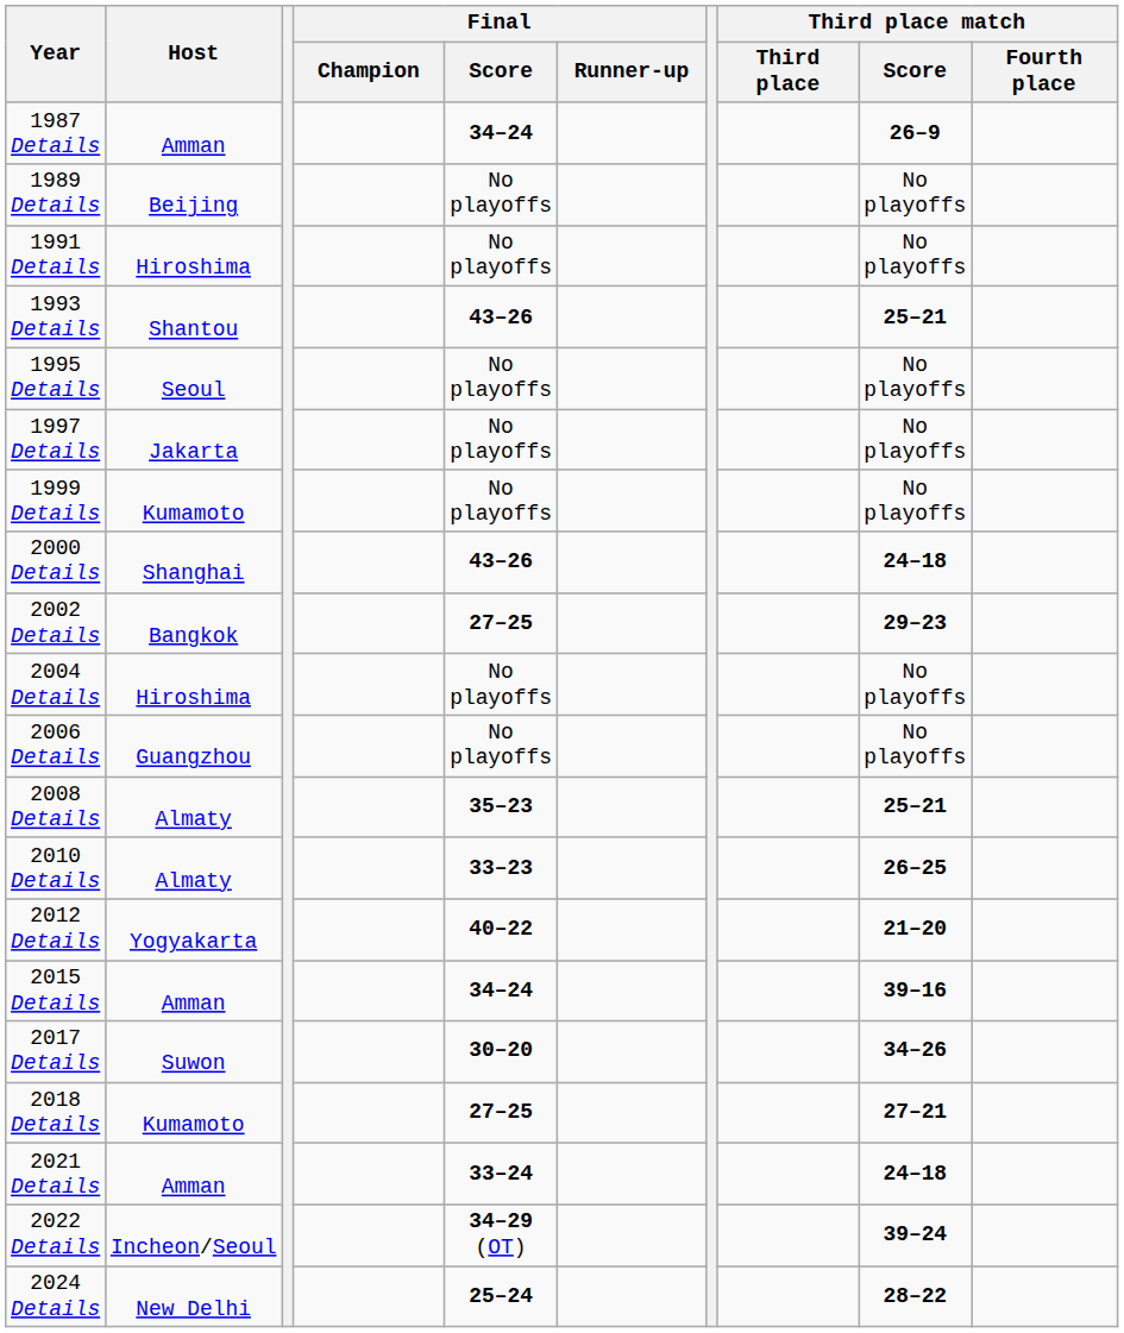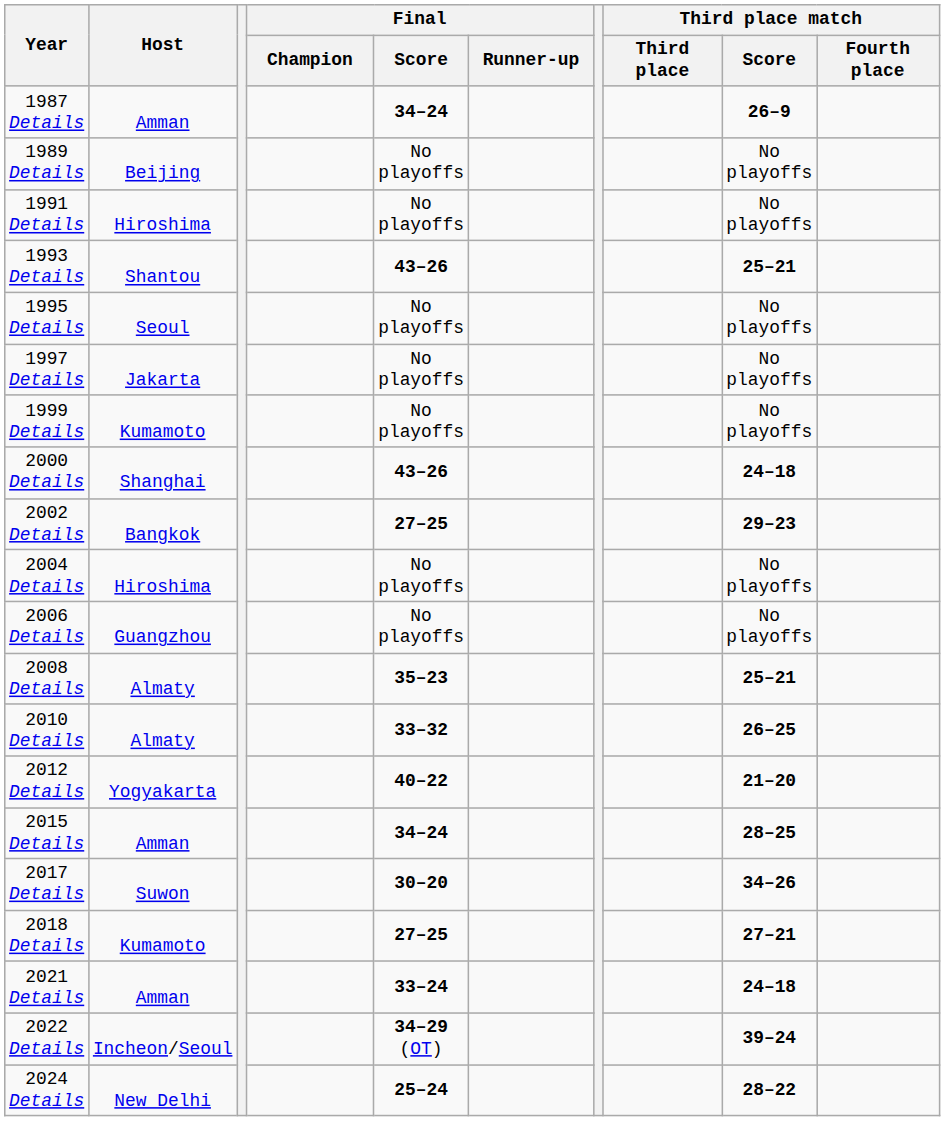 <table class="wikitable" style="font-size:90%; width: 98%; text-align: center;">
 <tr>
 <th rowspan=2 width=5%>Year</th>
 <th rowspan=2 width=10%>Host</th>
 <th width=1% rowspan=22 bgcolor=ffffff></th>
 <th colspan=3>Final</th>
 <th width=1% rowspan=22 bgcolor=ffffff></th>
 <th colspan=3>Third place match</th>
 </tr>
 <tr>
 <th width=15%>Champion</th>
 <th width=9%>Score</th>
 <th width=15%>Runner-up</th>
 <th width=15%>Third place</th>
 <th width=9%>Score</th>
 <th width=15%>Fourth place</th>
 </tr>
 <tr>
 <td>1987<br><em><a href='#'>Details</a></em></td>
 <td><br><a href='#'>Amman</a></td>
 <td><strong></strong></td>
 <td><strong>34–24</strong></td>
 <td></td>
 <td></td>
 <td><strong>26–9</strong></td>
 <td></td>
 </tr>
 <tr>
 <td>1989<br><em><a href='#'>Details</a></em></td>
 <td><br><a href='#'>Beijing</a></td>
 <td><strong></strong></td>
 <td><span>No playoffs</span></td>
 <td></td>
 <td></td>
 <td><span>No playoffs</span></td>
 <td></td>
 </tr>
 <tr>
 <td>1991<br><em><a href='#'>Details</a></em></td>
 <td><br><a href='#'>Hiroshima</a></td>
 <td><strong></strong></td>
 <td><span>No playoffs</span></td>
 <td></td>
 <td></td>
 <td><span>No playoffs</span></td>
 <td></td>
 </tr>
 <tr>
 <td>1993<br><em><a href='#'>Details</a></em></td>
 <td><br><a href='#'>Shantou</a></td>
 <td><strong></strong></td>
 <td><strong>43–26</strong></td>
 <td></td>
 <td></td>
 <td><strong>25–21</strong></td>
 <td></td>
 </tr>
 <tr>
 <td>1995<br><em><a href='#'>Details</a></em></td>
 <td><br><a href='#'>Seoul</a></td>
 <td><strong></strong></td>
 <td><span>No playoffs</span></td>
 <td></td>
 <td></td>
 <td><span>No playoffs</span></td>
 <td></td>
 </tr>
 <tr>
 <td>1997<br><em><a href='#'>Details</a></em></td>
 <td><br><a href='#'>Jakarta</a></td>
 <td><strong></strong></td>
 <td><span>No playoffs</span></td>
 <td></td>
 <td></td>
 <td><span>No playoffs</span></td>
 <td></td>
 </tr>
 <tr>
 <td>1999<br><em><a href='#'>Details</a></em></td>
 <td><br><a href='#'>Kumamoto</a></td>
 <td><strong></strong></td>
 <td><span>No playoffs</span></td>
 <td></td>
 <td></td>
 <td><span>No playoffs</span></td>
 <td></td>
 </tr>
 <tr>
 <td>2000<br><em><a href='#'>Details</a></em></td>
 <td><br><a href='#'>Shanghai</a></td>
 <td><strong></strong></td>
 <td><strong>43–26</strong></td>
 <td></td>
 <td></td>
 <td><strong>24–18</strong></td>
 <td></td>
 </tr>
 <tr>
 <td>2002<br><em><a href='#'>Details</a></em></td>
 <td><br><a href='#'>Bangkok</a></td>
 <td><strong></strong></td>
 <td><strong>27–25</strong></td>
 <td></td>
 <td></td>
 <td><strong>29–23</strong></td>
 <td></td>
 </tr>
 <tr>
 <td>2004<br><em><a href='#'>Details</a></em></td>
 <td><br><a href='#'>Hiroshima</a></td>
 <td><strong></strong></td>
 <td><span>No playoffs</span></td>
 <td></td>
 <td></td>
 <td><span>No playoffs</span></td>
 <td></td>
 </tr>
 <tr>
 <td>2006<br><em><a href='#'>Details</a></em></td>
 <td><br><a href='#'>Guangzhou</a></td>
 <td><strong></strong></td>
 <td><span>No playoffs</span></td>
 <td></td>
 <td></td>
 <td><span>No playoffs</span></td>
 <td></td>
 </tr>
 <tr>
 <td>2008<br><em><a href='#'>Details</a></em></td>
 <td><br><a href='#'>Almaty</a></td>
 <td><strong></strong></td>
 <td><strong>35–23</strong></td>
 <td></td>
 <td></td>
 <td><strong>25–21</strong></td>
 <td></td>
 </tr>
 <tr>
 <td>2010<br><em><a href='#'>Details</a></em></td>
 <td><br><a href='#'>Almaty</a></td>
 <td><strong></strong></td>
-<td><strong>33–23</strong></td>
+<td><strong>33–32</strong></td>
 <td></td>
 <td></td>
 <td><strong>26–25</strong></td>
 <td></td>
 </tr>
 <tr>
 <td>2012<br><em><a href='#'>Details</a></em></td>
 <td><br><a href='#'>Yogyakarta</a></td>
 <td><strong></strong></td>
 <td><strong>40–22</strong></td>
 <td></td>
 <td></td>
 <td><strong>21–20</strong></td>
 <td></td>
 </tr>
 <tr>
 <td>2015<br><em><a href='#'>Details</a></em></td>
 <td><br><a href='#'>Amman</a></td>
 <td><strong></strong></td>
 <td><strong>34–24</strong></td>
 <td></td>
 <td></td>
-<td><strong>39–16</strong></td>
+<td><strong>28–25</strong></td>
 <td></td>
 </tr>
 <tr>
 <td>2017<br><em><a href='#'>Details</a></em></td>
 <td><br><a href='#'>Suwon</a></td>
 <td><strong></strong></td>
 <td><strong>30–20</strong></td>
 <td></td>
 <td></td>
 <td><strong>34–26</strong></td>
 <td></td>
 </tr>
 <tr>
 <td>2018<br><em><a href='#'>Details</a></em></td>
 <td><br><a href='#'>Kumamoto</a></td>
 <td><strong></strong></td>
 <td><strong>27–25</strong></td>
 <td></td>
 <td></td>
 <td><strong>27–21</strong></td>
 <td></td>
 </tr>
 <tr>
 <td>2021<br><em><a href='#'>Details</a></em></td>
 <td><br><a href='#'>Amman</a></td>
 <td><strong></strong></td>
 <td><strong>33–24</strong></td>
 <td></td>
 <td></td>
 <td><strong>24–18</strong></td>
 <td></td>
 </tr>
 <tr>
 <td>2022<br><em><a href='#'>Details</a></em></td>
 <td><br><a href='#'>Incheon</a>/<a href='#'>Seoul</a></td>
 <td><strong></strong></td>
 <td><strong>34–29</strong> (<a href='#'>OT</a>)</td>
 <td></td>
 <td></td>
 <td><strong>39–24</strong></td>
 <td></td>
 </tr>
 <tr>
 <td>2024<br><em><a href='#'>Details</a></em></td>
 <td><br><a href='#'>New Delhi</a></td>
 <td><strong></strong></td>
 <td><strong>25–24</strong></td>
 <td></td>
 <td></td>
 <td><strong>28–22</strong></td>
 <td></td>
 </tr>
 </table>
